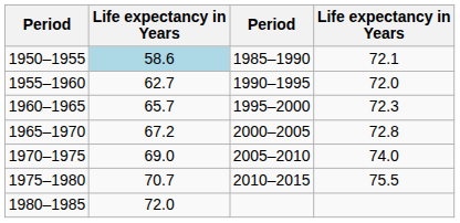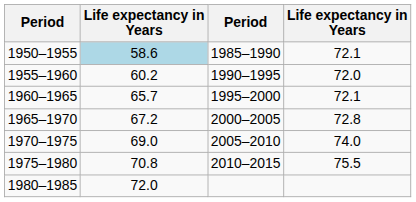 <table class="wikitable" style="text-align: center;">
 <tr>
 <th>Period</th>
 <th>Life expectancy in<br>Years</th>
 <th>Period</th>
 <th>Life expectancy in<br>Years</th>
 </tr>
 <tr>
 <td>1950–1955</td>
 <td style="background: lightblue;">58.6</td>
 <td>1985–1990</td>
 <td>72.1</td>
 </tr>
 <tr>
 <td>1955–1960</td>
-<td>62.7</td>
+<td>60.2</td>
 <td>1990–1995</td>
 <td>72.0</td>
 </tr>
 <tr>
 <td>1960–1965</td>
 <td>65.7</td>
 <td>1995–2000</td>
-<td>72.3</td>
+<td>72.1</td>
 </tr>
 <tr>
 <td>1965–1970</td>
 <td>67.2</td>
 <td>2000–2005</td>
 <td>72.8</td>
 </tr>
 <tr>
 <td>1970–1975</td>
 <td>69.0</td>
 <td>2005–2010</td>
 <td>74.0</td>
 </tr>
 <tr>
 <td>1975–1980</td>
-<td>70.7</td>
+<td>70.8</td>
 <td>2010–2015</td>
 <td>75.5</td>
 </tr>
 <tr>
 <td>1980–1985</td>
 <td>72.0</td>
 <td></td>
 <td></td>
 </tr>
 </table>
